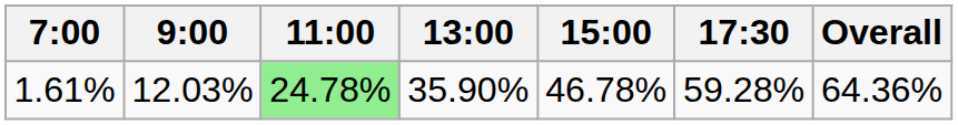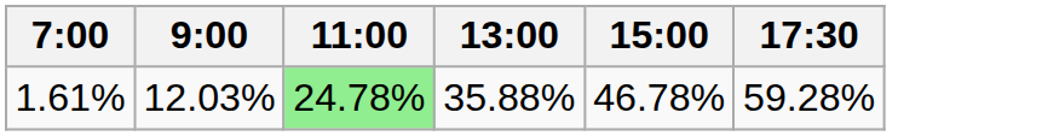 <table class="wikitable">
 <tr>
 <th>7:00</th>
 <th>9:00</th>
 <th>11:00</th>
 <th>13:00</th>
 <th>15:00</th>
 <th>17:30</th>
-<th>Overall</th>
 </tr>
 <tr>
 <td>1.61%</td>
 <td>12.03%</td>
 <td style="background: lightgreen;">24.78%</td>
-<td>35.90%</td>
+<td>35.88%</td>
 <td>46.78%</td>
 <td>59.28%</td>
-<td>64.36%</td>
 </tr>
 </table>
